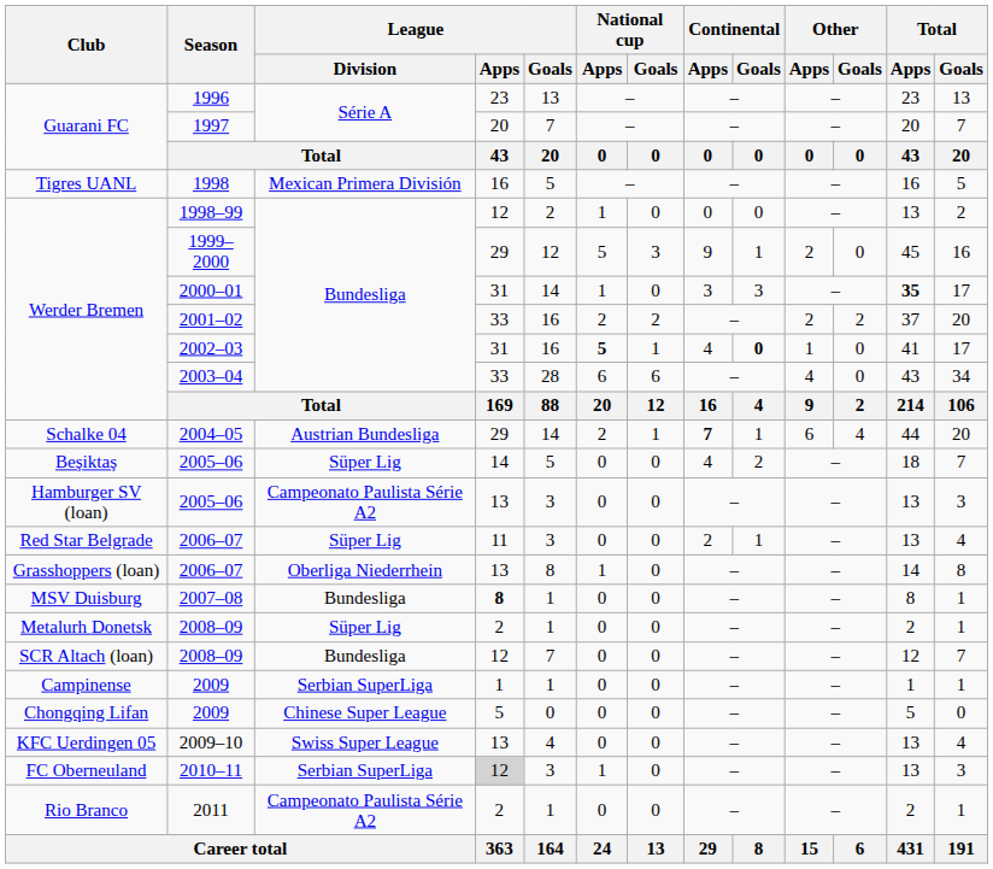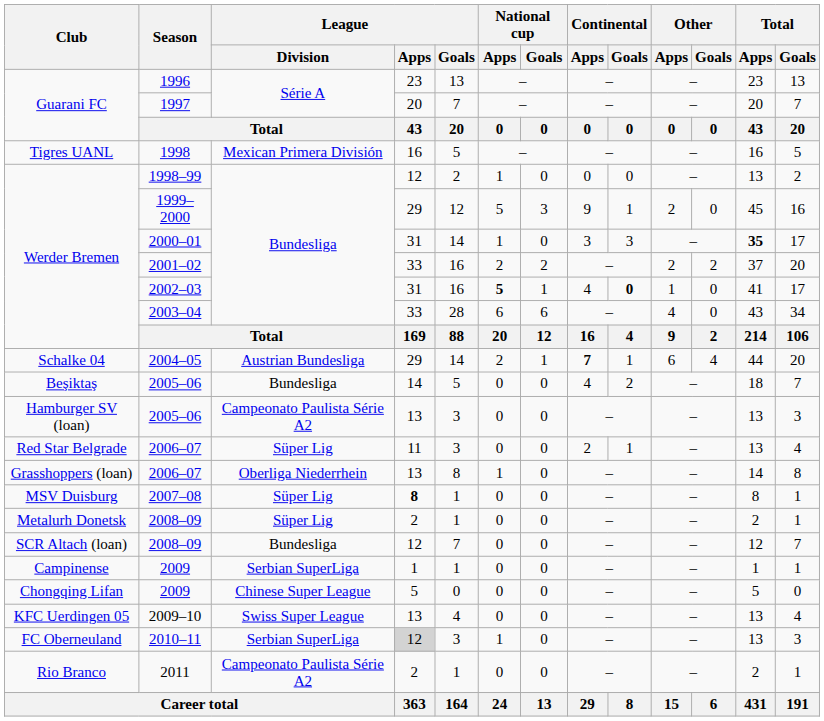 <table class="wikitable" style="text-align:center">
 <tr>
 <th rowspan="2">Club</th>
 <th rowspan="2">Season</th>
 <th colspan="3">League</th>
 <th colspan="2">National cup</th>
 <th colspan="2">Continental</th>
 <th colspan="2">Other</th>
 <th colspan="2">Total</th>
 </tr>
 <tr>
 <th>Division</th>
 <th>Apps</th>
 <th>Goals</th>
 <th>Apps</th>
 <th>Goals</th>
 <th>Apps</th>
 <th>Goals</th>
 <th>Apps</th>
 <th>Goals</th>
 <th>Apps</th>
 <th>Goals</th>
 </tr>
 <tr>
 <td rowspan="3"><a href='#'>Guarani FC</a></td>
 <td><a href='#'>1996</a></td>
 <td rowspan="2"><a href='#'>Série A</a></td>
 <td>23</td>
 <td>13</td>
 <td colspan="2">–</td>
 <td colspan="2">–</td>
 <td colspan="2">–</td>
 <td>23</td>
 <td>13</td>
 </tr>
 <tr>
 <td><a href='#'>1997</a></td>
 <td>20</td>
 <td>7</td>
 <td colspan="2">–</td>
 <td colspan="2">–</td>
 <td colspan="2">–</td>
 <td>20</td>
 <td>7</td>
 </tr>
 <tr>
 <th colspan="2">Total</th>
 <th>43</th>
 <th>20</th>
 <th>0</th>
 <th>0</th>
 <th>0</th>
 <th>0</th>
 <th>0</th>
 <th>0</th>
 <th>43</th>
 <th>20</th>
 </tr>
 <tr>
 <td><a href='#'>Tigres UANL</a></td>
 <td><a href='#'>1998</a></td>
 <td><a href='#'>Mexican Primera División</a></td>
 <td>16</td>
 <td>5</td>
 <td colspan="2">–</td>
 <td colspan="2">–</td>
 <td colspan="2">–</td>
 <td>16</td>
 <td>5</td>
 </tr>
 <tr>
 <td rowspan="7"><a href='#'>Werder Bremen</a></td>
 <td><a href='#'>1998–99</a></td>
 <td rowspan="6"><a href='#'>Bundesliga</a></td>
 <td>12</td>
 <td>2</td>
 <td>1</td>
 <td>0</td>
 <td>0</td>
 <td>0</td>
 <td colspan="2">–</td>
 <td>13</td>
 <td>2</td>
 </tr>
 <tr>
 <td><a href='#'>1999–2000</a></td>
 <td>29</td>
 <td>12</td>
 <td>5</td>
 <td>3</td>
 <td>9</td>
 <td>1</td>
 <td>2</td>
 <td>0</td>
 <td>45</td>
 <td>16</td>
 </tr>
 <tr>
 <td><a href='#'>2000–01</a></td>
 <td>31</td>
 <td>14</td>
 <td>1</td>
 <td>0</td>
 <td>3</td>
 <td>3</td>
 <td colspan="2">–</td>
 <td><strong>35</strong></td>
 <td>17</td>
 </tr>
 <tr>
 <td><a href='#'>2001–02</a></td>
 <td>33</td>
 <td>16</td>
 <td>2</td>
 <td>2</td>
 <td colspan="2">–</td>
 <td>2</td>
 <td>2</td>
 <td>37</td>
 <td>20</td>
 </tr>
 <tr>
 <td><a href='#'>2002–03</a></td>
 <td>31</td>
 <td>16</td>
 <td><strong>5</strong></td>
 <td>1</td>
 <td>4</td>
 <td><strong>0</strong></td>
 <td>1</td>
 <td>0</td>
 <td>41</td>
 <td>17</td>
 </tr>
 <tr>
 <td><a href='#'>2003–04</a></td>
 <td>33</td>
 <td>28</td>
 <td>6</td>
 <td>6</td>
 <td colspan="2">–</td>
 <td>4</td>
 <td>0</td>
 <td>43</td>
 <td>34</td>
 </tr>
 <tr>
 <th colspan="2">Total</th>
 <th>169</th>
 <th>88</th>
 <th>20</th>
 <th>12</th>
 <th>16</th>
 <th>4</th>
 <th>9</th>
 <th>2</th>
 <th>214</th>
 <th>106</th>
 </tr>
 <tr>
 <td><a href='#'>Schalke 04</a></td>
 <td><a href='#'>2004–05</a></td>
 <td><a href='#'>Austrian Bundesliga</a></td>
 <td>29</td>
 <td>14</td>
 <td>2</td>
 <td>1</td>
 <td><strong>7</strong></td>
 <td>1</td>
 <td>6</td>
 <td>4</td>
 <td>44</td>
 <td>20</td>
 </tr>
 <tr>
 <td><a href='#'>Beşiktaş</a></td>
 <td><a href='#'>2005–06</a></td>
-<td><a href='#'>Süper Lig</a></td>
+<td>Bundesliga</td>
 <td>14</td>
 <td>5</td>
 <td>0</td>
 <td>0</td>
 <td>4</td>
 <td>2</td>
 <td colspan="2">–</td>
 <td>18</td>
 <td>7</td>
 </tr>
 <tr>
 <td><a href='#'>Hamburger SV</a> (loan)</td>
 <td><a href='#'>2005–06</a></td>
 <td><a href='#'>Campeonato Paulista Série A2</a></td>
 <td>13</td>
 <td>3</td>
 <td>0</td>
 <td>0</td>
 <td colspan="2">–</td>
 <td colspan="2">–</td>
 <td>13</td>
 <td>3</td>
 </tr>
 <tr>
 <td><a href='#'>Red Star Belgrade</a></td>
 <td><a href='#'>2006–07</a></td>
 <td><a href='#'>Süper Lig</a></td>
 <td>11</td>
 <td>3</td>
 <td>0</td>
 <td>0</td>
 <td>2</td>
 <td>1</td>
 <td colspan="2">–</td>
 <td>13</td>
 <td>4</td>
 </tr>
 <tr>
 <td><a href='#'>Grasshoppers</a> (loan)</td>
 <td><a href='#'>2006–07</a></td>
 <td><a href='#'>Oberliga Niederrhein</a></td>
 <td>13</td>
 <td>8</td>
 <td>1</td>
 <td>0</td>
 <td colspan="2">–</td>
 <td colspan="2">–</td>
 <td>14</td>
 <td>8</td>
 </tr>
 <tr>
 <td><a href='#'>MSV Duisburg</a></td>
 <td><a href='#'>2007–08</a></td>
-<td>Bundesliga</td>
+<td><a href='#'>Süper Lig</a></td>
 <td><strong>8</strong></td>
 <td>1</td>
 <td>0</td>
 <td>0</td>
 <td colspan="2">–</td>
 <td colspan="2">–</td>
 <td>8</td>
 <td>1</td>
 </tr>
 <tr>
 <td><a href='#'>Metalurh Donetsk</a></td>
 <td><a href='#'>2008–09</a></td>
 <td><a href='#'>Süper Lig</a></td>
 <td>2</td>
 <td>1</td>
 <td>0</td>
 <td>0</td>
 <td colspan="2">–</td>
 <td colspan="2">–</td>
 <td>2</td>
 <td>1</td>
 </tr>
 <tr>
 <td><a href='#'>SCR Altach</a> (loan)</td>
 <td><a href='#'>2008–09</a></td>
 <td>Bundesliga</td>
 <td>12</td>
 <td>7</td>
 <td>0</td>
 <td>0</td>
 <td colspan="2">–</td>
 <td colspan="2">–</td>
 <td>12</td>
 <td>7</td>
 </tr>
 <tr>
 <td><a href='#'>Campinense</a></td>
 <td><a href='#'>2009</a></td>
 <td><a href='#'>Serbian SuperLiga</a></td>
 <td>1</td>
 <td>1</td>
 <td>0</td>
 <td>0</td>
 <td colspan="2">–</td>
 <td colspan="2">–</td>
 <td>1</td>
 <td>1</td>
 </tr>
 <tr>
 <td><a href='#'>Chongqing Lifan</a></td>
 <td><a href='#'>2009</a></td>
 <td><a href='#'>Chinese Super League</a></td>
 <td>5</td>
 <td>0</td>
 <td>0</td>
 <td>0</td>
 <td colspan="2">–</td>
 <td colspan="2">–</td>
 <td>5</td>
 <td>0</td>
 </tr>
 <tr>
 <td><a href='#'>KFC Uerdingen 05</a></td>
 <td>2009–10</td>
 <td><a href='#'>Swiss Super League</a></td>
 <td>13</td>
 <td>4</td>
 <td>0</td>
 <td>0</td>
 <td colspan="2">–</td>
 <td colspan="2">–</td>
 <td>13</td>
 <td>4</td>
 </tr>
 <tr>
 <td><a href='#'>FC Oberneuland</a></td>
 <td><a href='#'>2010–11</a></td>
 <td><a href='#'>Serbian SuperLiga</a></td>
 <td style="background: lightgrey;">12</td>
 <td>3</td>
 <td>1</td>
 <td>0</td>
 <td colspan="2">–</td>
 <td colspan="2">–</td>
 <td>13</td>
 <td>3</td>
 </tr>
 <tr>
 <td><a href='#'>Rio Branco</a></td>
 <td>2011</td>
 <td><a href='#'>Campeonato Paulista Série A2</a></td>
 <td>2</td>
 <td>1</td>
 <td>0</td>
 <td>0</td>
 <td colspan="2">–</td>
 <td colspan="2">–</td>
 <td>2</td>
 <td>1</td>
 </tr>
 <tr>
 <th colspan="3">Career total</th>
 <th>363</th>
 <th>164</th>
 <th>24</th>
 <th>13</th>
 <th>29</th>
 <th>8</th>
 <th>15</th>
 <th>6</th>
 <th>431</th>
 <th>191</th>
 </tr>
 </table>
